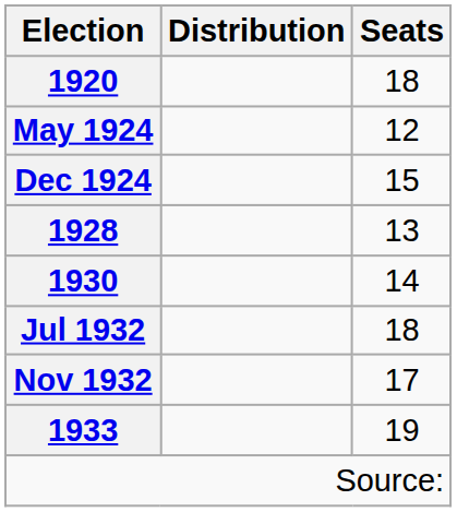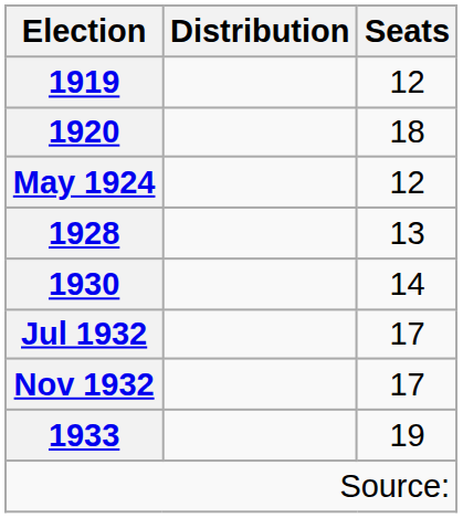 <table class=wikitable style="font-size:90%; text-align:center">
 <tr>
 <th>Election</th>
 <th>Distribution</th>
 <th>Seats</th>
+</tr>
+<tr>
+<th><a href='#'>1919</a></th>
+<td align=left>           </td>
+<td>12</td>
 </tr>
 <tr>
 <th><a href='#'>1920</a></th>
 <td align=left>            </td>
 <td>18</td>
 </tr>
 <tr>
 <th><a href='#'>May 1924</a></th>
 <td align=left>            </td>
 <td>12</td>
-</tr>
-<tr>
-<th><a href='#'>Dec 1924</a></th>
-<td align=left>              </td>
-<td>15</td>
 </tr>
 <tr>
 <th><a href='#'>1928</a></th>
 <td align=left>            </td>
 <td>13</td>
 </tr>
 <tr>
 <th><a href='#'>1930</a></th>
 <td align=left>                </td>
 <td>14</td>
 </tr>
 <tr>
 <th><a href='#'>Jul 1932</a></th>
 <td align=left>                 </td>
-<td>18</td>
+<td>17</td>
 </tr>
 <tr>
 <th><a href='#'>Nov 1932</a></th>
 <td align=left>                </td>
 <td>17</td>
 </tr>
 <tr>
 <th><a href='#'>1933</a></th>
 <td align=left>                  </td>
 <td>19</td>
 </tr>
 <tr>
 <td colspan=3 align=right>Source: </td>
 </tr>
 </table>
